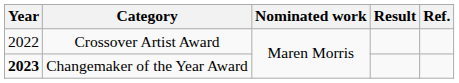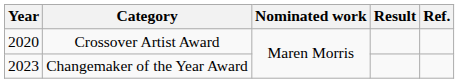 <table class="wikitable" style="text-align:center;">
 <tr>
 <th>Year</th>
 <th>Category</th>
 <th>Nominated work</th>
 <th>Result</th>
 <th>Ref.</th>
 </tr>
 <tr>
-<td>2022</td>
+<td>2020</td>
 <td>Crossover Artist Award</td>
 <td rowspan="2">Maren Morris</td>
 <td></td>
 <td></td>
 </tr>
 <tr>
-<td><strong>2023</strong></td>
+<td>2023</td>
 <td>Changemaker of the Year Award</td>
 <td></td>
 <td></td>
 </tr>
 </table>
